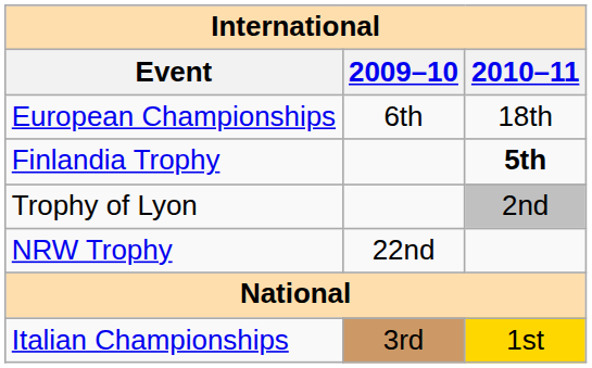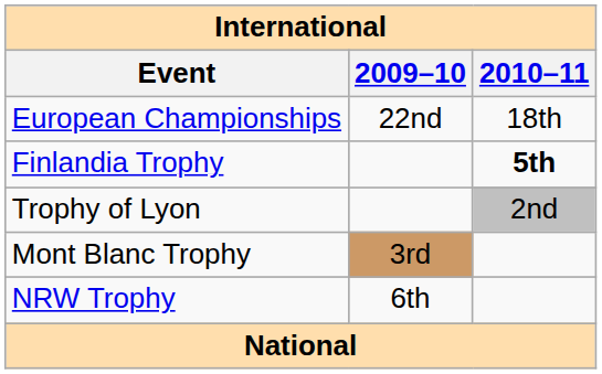 <table class="wikitable" style="text-align:center">
 <tr>
 <th style="background-color: #ffdead; " colspan=3 align=center>International</th>
 </tr>
 <tr>
 <th>Event</th>
 <th><a href='#'>2009–10</a></th>
 <th><a href='#'>2010–11</a></th>
 </tr>
 <tr>
 <td align=left><a href='#'>European Championships</a></td>
-<td>6th</td>
+<td>22nd</td>
 <td>18th</td>
 </tr>
 <tr>
 <td align=left><a href='#'>Finlandia Trophy</a></td>
 <td></td>
 <td><strong>5th</strong></td>
 </tr>
 <tr>
 <td align=left>Trophy of Lyon</td>
 <td></td>
 <td bgcolor=silver>2nd</td>
 </tr>
 <tr>
+<td align=left>Mont Blanc Trophy</td>
+<td bgcolor=cc9966>3rd</td>
+<td></td>
+</tr>
+<tr>
 <td align=left><a href='#'>NRW Trophy</a></td>
-<td>22nd</td>
+<td>6th</td>
 <td></td>
 </tr>
 <tr>
 <th style="background-color: #ffdead; " colspan=3 align=center>National</th>
 </tr>
-<tr>
-<td align=left><a href='#'>Italian Championships</a></td>
-<td bgcolor=cc9966>3rd</td>
-<td bgcolor=gold>1st</td>
-</tr>
 </table>
